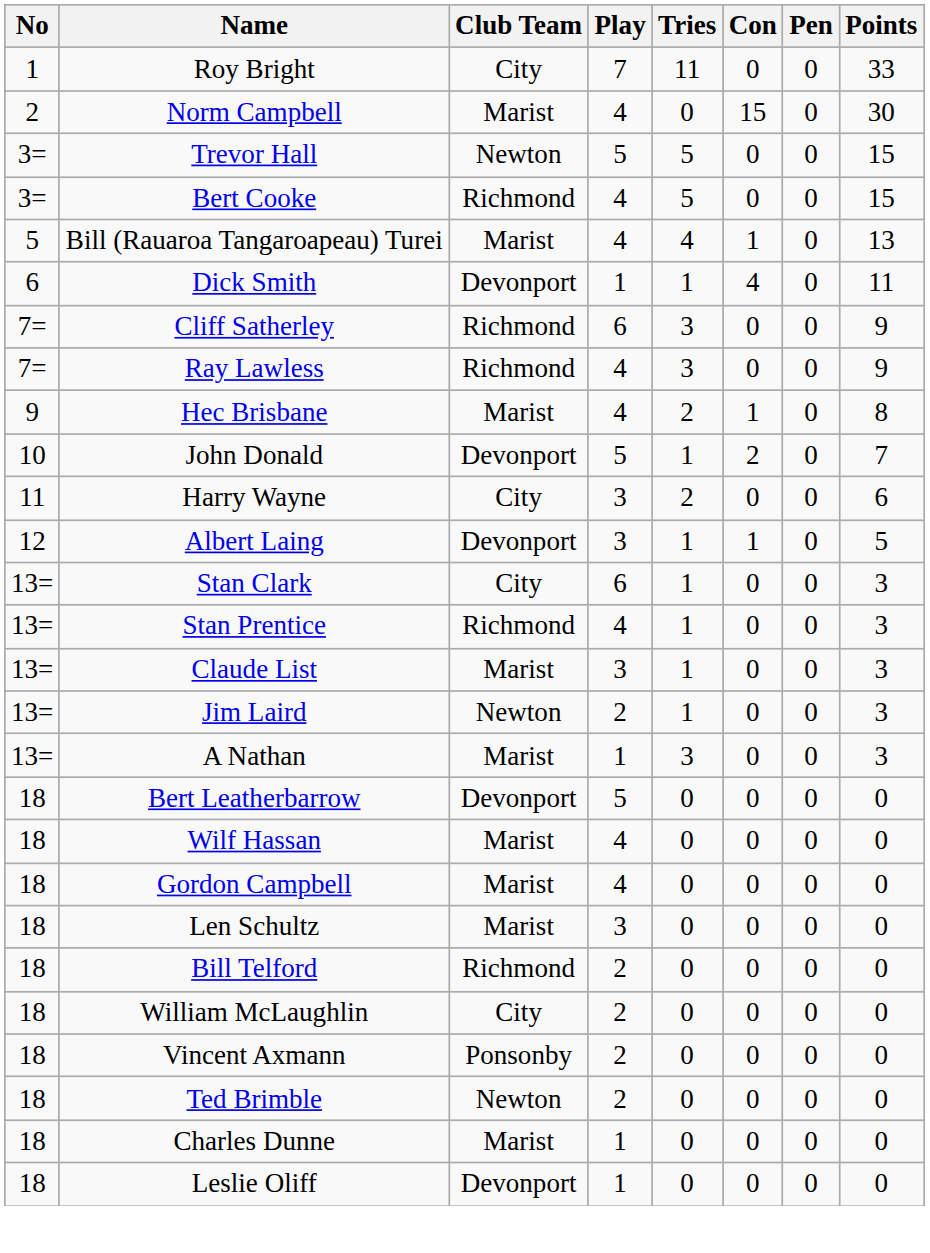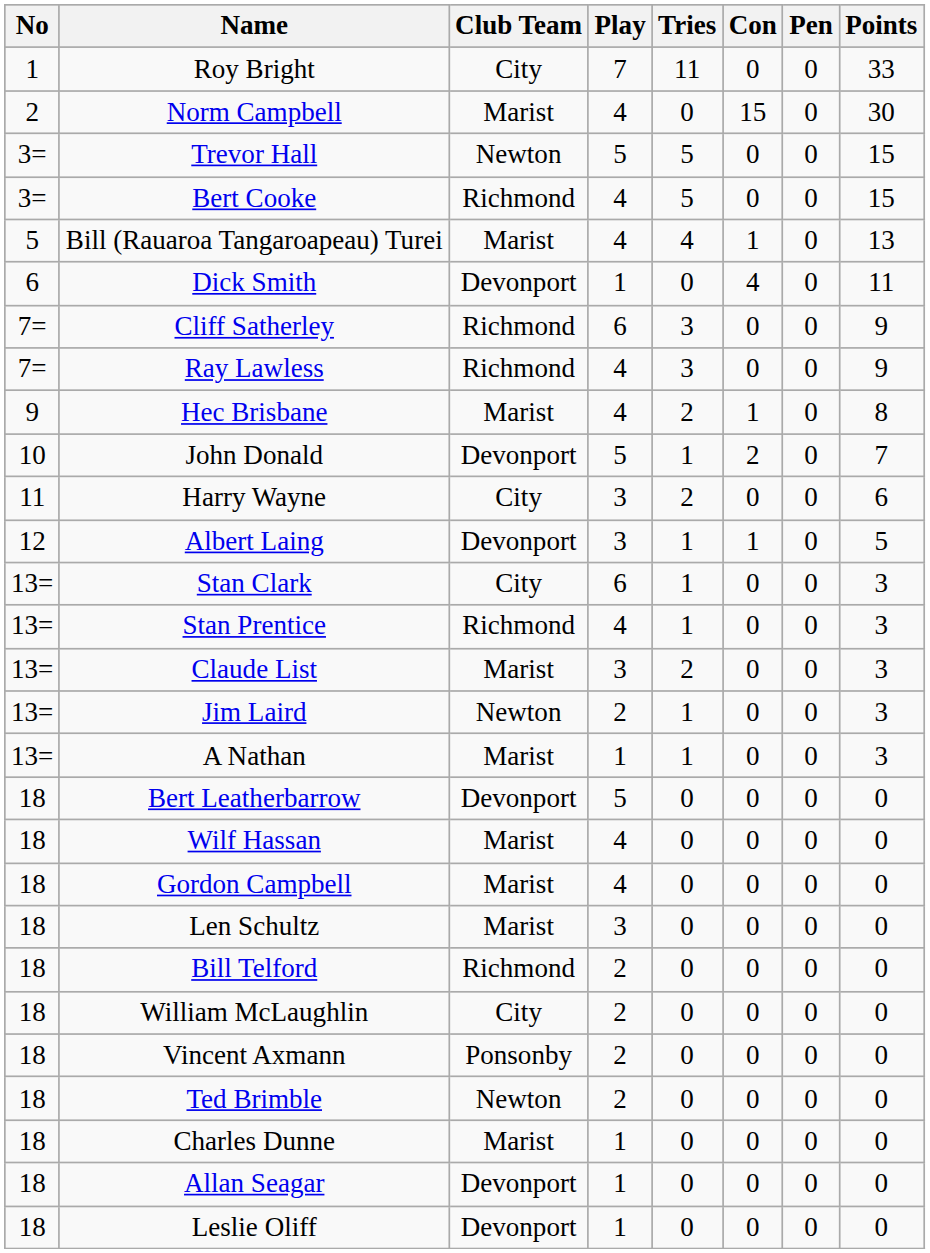 <table class="wikitable sortable" style="text-align: center;">
 <tr>
 <th>No</th>
 <th>Name</th>
 <th>Club Team</th>
 <th>Play</th>
 <th>Tries</th>
 <th>Con</th>
 <th>Pen</th>
 <th>Points</th>
 </tr>
 <tr>
 <td>1</td>
 <td>Roy Bright</td>
 <td>City</td>
 <td>7</td>
 <td>11</td>
 <td>0</td>
 <td>0</td>
 <td>33</td>
 </tr>
 <tr>
 <td>2</td>
 <td><a href='#'>Norm Campbell</a></td>
 <td>Marist</td>
 <td>4</td>
 <td>0</td>
 <td>15</td>
 <td>0</td>
 <td>30</td>
 </tr>
 <tr>
 <td>3=</td>
 <td><a href='#'>Trevor Hall</a></td>
 <td>Newton</td>
 <td>5</td>
 <td>5</td>
 <td>0</td>
 <td>0</td>
 <td>15</td>
 </tr>
 <tr>
 <td>3=</td>
 <td><a href='#'>Bert Cooke</a></td>
 <td>Richmond</td>
 <td>4</td>
 <td>5</td>
 <td>0</td>
 <td>0</td>
 <td>15</td>
 </tr>
 <tr>
 <td>5</td>
 <td>Bill (Rauaroa Tangaroapeau) Turei</td>
 <td>Marist</td>
 <td>4</td>
 <td>4</td>
 <td>1</td>
 <td>0</td>
 <td>13</td>
 </tr>
 <tr>
 <td>6</td>
 <td><a href='#'>Dick Smith</a></td>
 <td>Devonport</td>
 <td>1</td>
-<td>1</td>
+<td>0</td>
 <td>4</td>
 <td>0</td>
 <td>11</td>
 </tr>
 <tr>
 <td>7=</td>
 <td><a href='#'>Cliff Satherley</a></td>
 <td>Richmond</td>
 <td>6</td>
 <td>3</td>
 <td>0</td>
 <td>0</td>
 <td>9</td>
 </tr>
 <tr>
 <td>7=</td>
 <td><a href='#'>Ray Lawless</a></td>
 <td>Richmond</td>
 <td>4</td>
 <td>3</td>
 <td>0</td>
 <td>0</td>
 <td>9</td>
 </tr>
 <tr>
 <td>9</td>
 <td><a href='#'>Hec Brisbane</a></td>
 <td>Marist</td>
 <td>4</td>
 <td>2</td>
 <td>1</td>
 <td>0</td>
 <td>8</td>
 </tr>
 <tr>
 <td>10</td>
 <td>John Donald</td>
 <td>Devonport</td>
 <td>5</td>
 <td>1</td>
 <td>2</td>
 <td>0</td>
 <td>7</td>
 </tr>
 <tr>
 <td>11</td>
 <td>Harry Wayne</td>
 <td>City</td>
 <td>3</td>
 <td>2</td>
 <td>0</td>
 <td>0</td>
 <td>6</td>
 </tr>
 <tr>
 <td>12</td>
 <td><a href='#'>Albert Laing</a></td>
 <td>Devonport</td>
 <td>3</td>
 <td>1</td>
 <td>1</td>
 <td>0</td>
 <td>5</td>
 </tr>
 <tr>
 <td>13=</td>
 <td><a href='#'>Stan Clark</a></td>
 <td>City</td>
 <td>6</td>
 <td>1</td>
 <td>0</td>
 <td>0</td>
 <td>3</td>
 </tr>
 <tr>
 <td>13=</td>
 <td><a href='#'>Stan Prentice</a></td>
 <td>Richmond</td>
 <td>4</td>
 <td>1</td>
 <td>0</td>
 <td>0</td>
 <td>3</td>
 </tr>
 <tr>
 <td>13=</td>
 <td><a href='#'>Claude List</a></td>
 <td>Marist</td>
 <td>3</td>
-<td>1</td>
+<td>2</td>
 <td>0</td>
 <td>0</td>
 <td>3</td>
 </tr>
 <tr>
 <td>13=</td>
 <td><a href='#'>Jim Laird</a></td>
 <td>Newton</td>
 <td>2</td>
 <td>1</td>
 <td>0</td>
 <td>0</td>
 <td>3</td>
 </tr>
 <tr>
 <td>13=</td>
 <td>A Nathan</td>
 <td>Marist</td>
 <td>1</td>
-<td>3</td>
+<td>1</td>
 <td>0</td>
 <td>0</td>
 <td>3</td>
 </tr>
 <tr>
 <td>18</td>
 <td><a href='#'>Bert Leatherbarrow</a></td>
 <td>Devonport</td>
 <td>5</td>
 <td>0</td>
 <td>0</td>
 <td>0</td>
 <td>0</td>
 </tr>
 <tr>
 <td>18</td>
 <td><a href='#'>Wilf Hassan</a></td>
 <td>Marist</td>
 <td>4</td>
 <td>0</td>
 <td>0</td>
 <td>0</td>
 <td>0</td>
 </tr>
 <tr>
 <td>18</td>
 <td><a href='#'>Gordon Campbell</a></td>
 <td>Marist</td>
 <td>4</td>
 <td>0</td>
 <td>0</td>
 <td>0</td>
 <td>0</td>
 </tr>
 <tr>
 <td>18</td>
 <td>Len Schultz</td>
 <td>Marist</td>
 <td>3</td>
 <td>0</td>
 <td>0</td>
 <td>0</td>
 <td>0</td>
 </tr>
 <tr>
 <td>18</td>
 <td><a href='#'>Bill Telford</a></td>
 <td>Richmond</td>
 <td>2</td>
 <td>0</td>
 <td>0</td>
 <td>0</td>
 <td>0</td>
 </tr>
 <tr>
 <td>18</td>
 <td>William McLaughlin</td>
 <td>City</td>
 <td>2</td>
 <td>0</td>
 <td>0</td>
 <td>0</td>
 <td>0</td>
 </tr>
 <tr>
 <td>18</td>
 <td>Vincent Axmann</td>
 <td>Ponsonby</td>
 <td>2</td>
 <td>0</td>
 <td>0</td>
 <td>0</td>
 <td>0</td>
 </tr>
 <tr>
 <td>18</td>
 <td><a href='#'>Ted Brimble</a></td>
 <td>Newton</td>
 <td>2</td>
 <td>0</td>
 <td>0</td>
 <td>0</td>
 <td>0</td>
 </tr>
 <tr>
 <td>18</td>
 <td>Charles Dunne</td>
 <td>Marist</td>
 <td>1</td>
 <td>0</td>
 <td>0</td>
 <td>0</td>
 <td>0</td>
 </tr>
 <tr>
 <td>18</td>
+<td><a href='#'>Allan Seagar</a></td>
+<td>Devonport</td>
+<td>1</td>
+<td>0</td>
+<td>0</td>
+<td>0</td>
+<td>0</td>
+</tr>
+<tr>
+<td>18</td>
 <td>Leslie Oliff</td>
 <td>Devonport</td>
 <td>1</td>
 <td>0</td>
 <td>0</td>
 <td>0</td>
 <td>0</td>
 </tr>
 <tr>
 </tr>
 </table>
